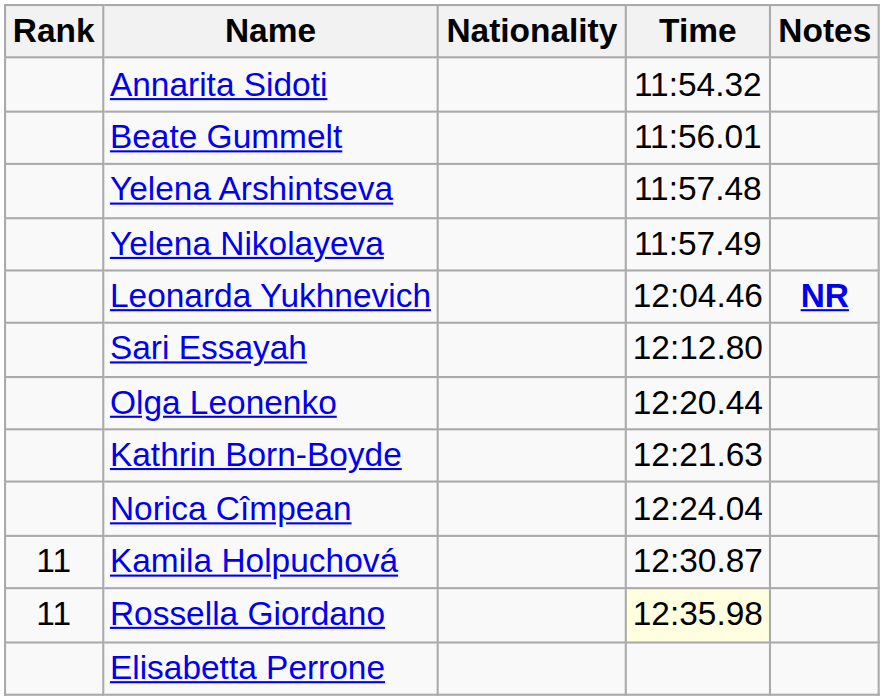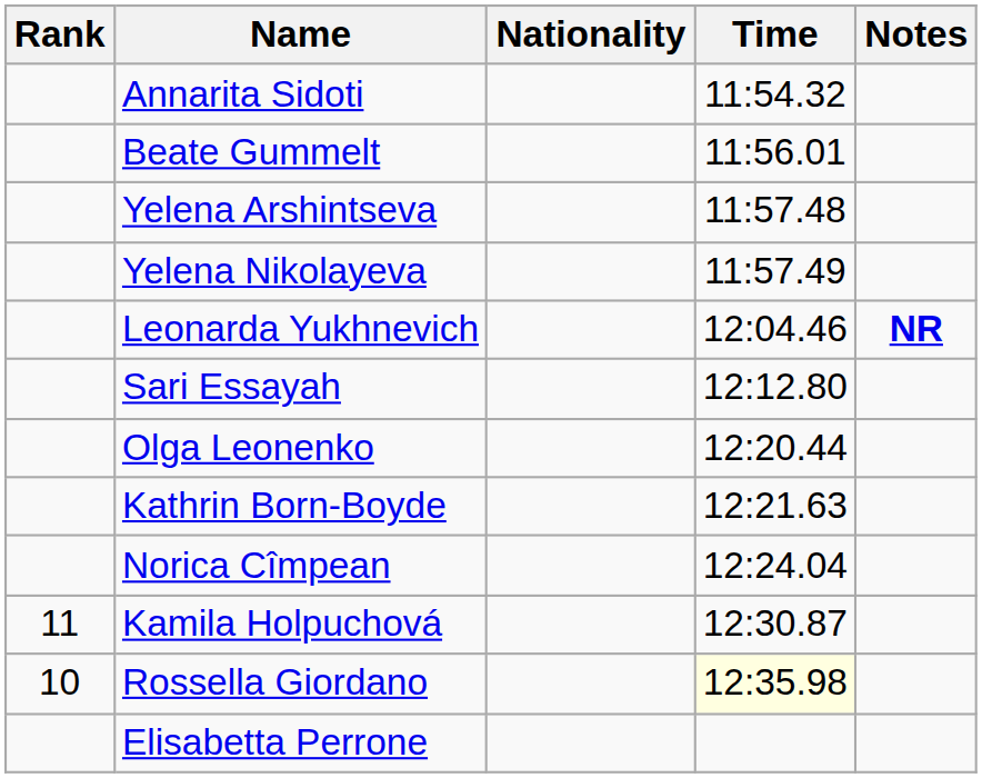 <table class="wikitable sortable" style="text-align:center">
 <tr>
 <th>Rank</th>
 <th>Name</th>
 <th>Nationality</th>
 <th>Time</th>
 <th>Notes</th>
 </tr>
 <tr>
 <td></td>
 <td align="left"><a href='#'>Annarita Sidoti</a></td>
 <td align=left></td>
 <td>11:54.32</td>
 <td></td>
 </tr>
 <tr>
 <td></td>
 <td align="left"><a href='#'>Beate Gummelt</a></td>
 <td align=left></td>
 <td>11:56.01</td>
 <td></td>
 </tr>
 <tr>
 <td></td>
 <td align="left"><a href='#'>Yelena Arshintseva</a></td>
 <td align=left></td>
 <td>11:57.48</td>
 <td></td>
 </tr>
 <tr>
 <td></td>
 <td align="left"><a href='#'>Yelena Nikolayeva</a></td>
 <td align=left></td>
 <td>11:57.49</td>
 <td></td>
 </tr>
 <tr>
 <td></td>
 <td align="left"><a href='#'>Leonarda Yukhnevich</a></td>
 <td align=left></td>
 <td>12:04.46</td>
 <td><strong><a href='#'>NR</a></strong></td>
 </tr>
 <tr>
 <td></td>
 <td align="left"><a href='#'>Sari Essayah</a></td>
 <td align=left></td>
 <td>12:12.80</td>
 <td></td>
 </tr>
 <tr>
 <td></td>
 <td align="left"><a href='#'>Olga Leonenko</a></td>
 <td align=left></td>
 <td>12:20.44</td>
 <td></td>
 </tr>
 <tr>
 <td></td>
 <td align="left"><a href='#'>Kathrin Born-Boyde</a></td>
 <td align=left></td>
 <td>12:21.63</td>
 <td></td>
 </tr>
 <tr>
 <td></td>
 <td align="left"><a href='#'>Norica Cîmpean</a></td>
 <td align=left></td>
 <td>12:24.04</td>
 <td></td>
 </tr>
 <tr>
 <td>11</td>
 <td align="left"><a href='#'>Kamila Holpuchová</a></td>
 <td align=left></td>
 <td>12:30.87</td>
 <td></td>
 </tr>
 <tr>
-<td>11</td>
+<td>10</td>
 <td align="left"><a href='#'>Rossella Giordano</a></td>
 <td align=left></td>
 <td style="background: lightyellow;">12:35.98</td>
 <td></td>
 </tr>
 <tr>
 <td></td>
 <td align="left"><a href='#'>Elisabetta Perrone</a></td>
 <td align=left></td>
 <td></td>
 <td></td>
 </tr>
 </table>
